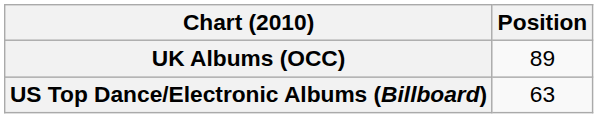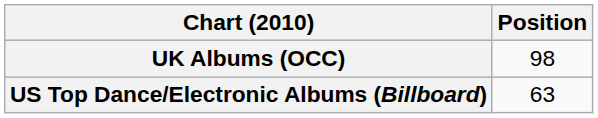 <table class="wikitable sortable plainrowheaders" style="text-align:center">
 <tr>
 <th scope="col">Chart (2010)</th>
 <th scope="col">Position</th>
 </tr>
 <tr>
 <th scope="row">UK Albums (OCC)</th>
-<td>89</td>
+<td>98</td>
 </tr>
 <tr>
 <th scope="row">US Top Dance/Electronic Albums (<em>Billboard</em>)</th>
 <td>63</td>
 </tr>
 </table>
